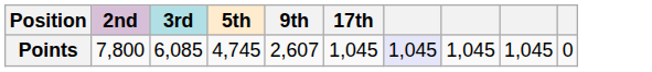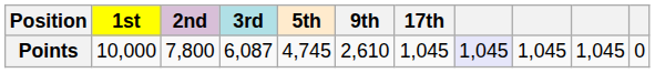 <table class="wikitable" style="font-size:85%; text-align:center">
 <tr>
 <th>Position</th>
+<th style="background:yellow;"> 1st </th>
 <th style="background:thistle;"> 2nd </th>
 <th style="background:#b0e0e6;"> 3rd </th>
 <th style="background:#ffebcd;"> 5th </th>
 <th> 9th </th>
 <th> 17th </th>
 <th>  </th>
 <th>  </th>
 <th>  </th>
 <th>  </th>
 </tr>
 <tr>
 <th>Points</th>
+<td>10,000</td>
 <td>7,800</td>
-<td>6,085</td>
+<td>6,087</td>
 <td>4,745</td>
-<td>2,607</td>
+<td>2,610</td>
 <td>1,045</td>
 <td style="background: lavender;">1,045</td>
 <td>1,045</td>
 <td>1,045</td>
 <td>0</td>
 </tr>
 </table>
